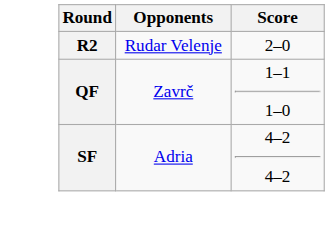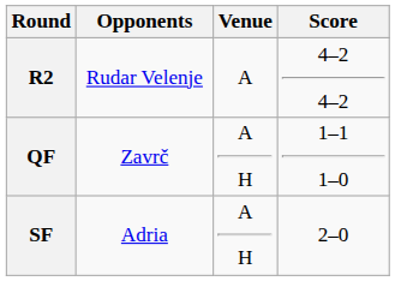 <table class="wikitable plainrowheaders" style="text-align:center;margin-left:1em;float:right">
 <tr>
 <th scope="col" style="width:25px">Round</th>
 <th scope="col" style="width:100px">Opponents</th>
+<th scope="col" style="width:25px">Venue</th>
 <th scope="col" style="width:80px">Score</th>
 </tr>
 <tr>
 <th scope=row style="text-align:center">R2</th>
 <td><a href='#'>Rudar Velenje</a></td>
-<td>2–0</td>
+<td>A</td>
+<td>4–2<hr>4–2</td>
 </tr>
 <tr>
 <th scope=row style="text-align:center">QF</th>
 <td><a href='#'>Zavrč</a></td>
+<td>A<hr>H</td>
 <td>1–1<hr>1–0</td>
 </tr>
 <tr>
 <th scope=row style="text-align:center">SF</th>
 <td><a href='#'>Adria</a></td>
-<td>4–2<hr>4–2</td>
+<td>A<hr>H</td>
+<td>2–0</td>
 </tr>
 </table>
